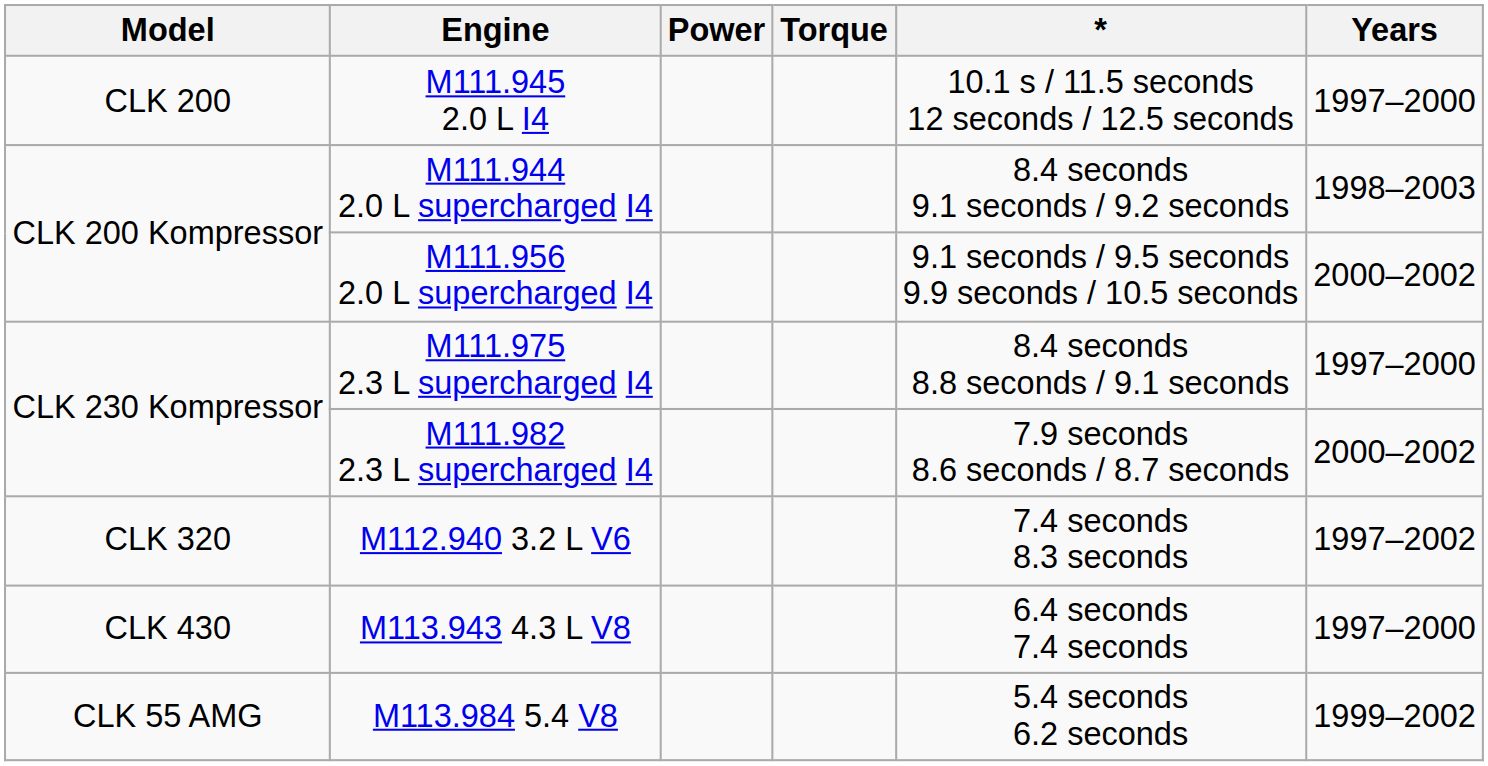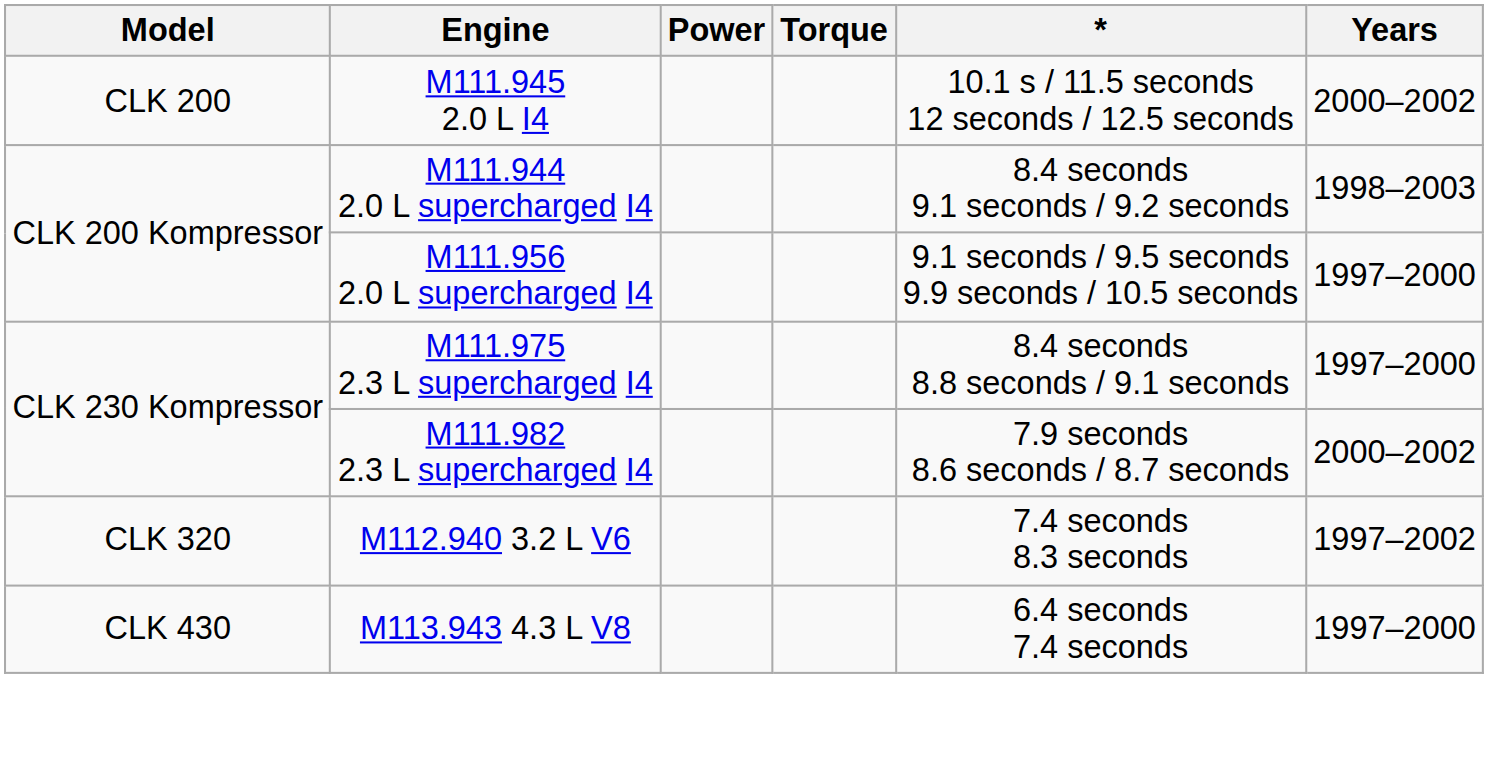 <table class="wikitable sortable" style="text-align: center">
 <tr>
 <th>Model</th>
 <th>Engine</th>
 <th>Power</th>
 <th>Torque</th>
 <th>*</th>
 <th>Years</th>
 </tr>
 <tr>
 <td>CLK 200</td>
 <td><a href='#'>M111.945</a> <br> 2.0 L <a href='#'>I4</a></td>
 <td></td>
 <td></td>
 <td>10.1 s / 11.5 seconds<br>12 seconds / 12.5 seconds</td>
-<td>1997–2000</td>
+<td>2000–2002</td>
 </tr>
 <tr>
 <td rowspan="2">CLK 200 Kompressor</td>
 <td><a href='#'>M111.944</a> <br> 2.0 L <a href='#'>supercharged</a> <a href='#'>I4</a></td>
 <td></td>
 <td></td>
 <td>8.4 seconds<br>9.1 seconds / 9.2 seconds</td>
 <td>1998–2003</td>
 </tr>
 <tr>
 <td><a href='#'>M111.956</a> <br> 2.0 L <a href='#'>supercharged</a> <a href='#'>I4</a></td>
 <td></td>
 <td></td>
 <td>9.1 seconds / 9.5 seconds<br>9.9 seconds / 10.5 seconds</td>
-<td>2000–2002</td>
+<td>1997–2000</td>
 </tr>
 <tr>
 <td rowspan="2">CLK 230 Kompressor</td>
 <td><a href='#'>M111.975</a> <br> 2.3 L <a href='#'>supercharged</a> <a href='#'>I4</a></td>
 <td></td>
 <td></td>
 <td>8.4 seconds<br>8.8 seconds / 9.1 seconds</td>
 <td>1997–2000</td>
 </tr>
 <tr>
 <td><a href='#'>M111.982</a> <br> 2.3 L <a href='#'>supercharged</a> <a href='#'>I4</a></td>
 <td></td>
 <td></td>
 <td>7.9 seconds<br>8.6 seconds / 8.7 seconds</td>
 <td>2000–2002</td>
 </tr>
 <tr>
 <td>CLK 320</td>
 <td><a href='#'>M112.940</a> 3.2 L <a href='#'>V6</a></td>
 <td></td>
 <td></td>
 <td>7.4 seconds<br>8.3 seconds</td>
 <td>1997–2002</td>
 </tr>
 <tr>
 <td>CLK 430</td>
 <td><a href='#'>M113.943</a> 4.3 L <a href='#'>V8</a></td>
 <td></td>
 <td></td>
 <td>6.4 seconds<br>7.4 seconds</td>
 <td>1997–2000</td>
 </tr>
-<tr>
-<td>CLK 55 AMG</td>
-<td><a href='#'>M113.984</a> 5.4 <a href='#'>V8</a></td>
-<td></td>
-<td></td>
-<td>5.4 seconds<br>6.2 seconds</td>
-<td>1999–2002</td>
-</tr>
 </table>
